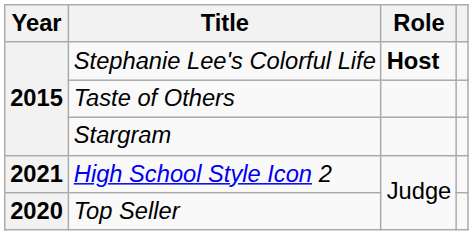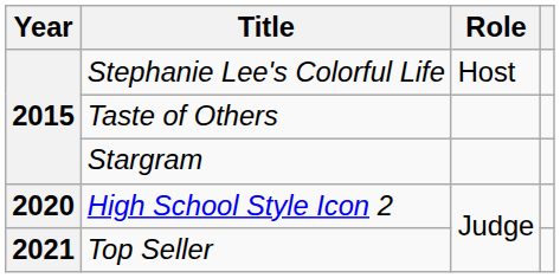 <table class="wikitable plainrowheaders sortable">
 <tr>
 <th scope="col">Year</th>
 <th scope="col">Title</th>
 <th scope="col">Role</th>
 <th scope="col" class="unsortable"></th>
 </tr>
 <tr>
 <th scope="row" rowspan="3">2015</th>
 <td><em>Stephanie Lee's Colorful Life</em></td>
-<td><strong>Host</strong></td>
+<td>Host</td>
 <td style="text-align:center"></td>
 </tr>
 <tr>
 <td><em>Taste of Others</em></td>
 <td></td>
 <td style="text-align:center"></td>
 </tr>
 <tr>
 <td><em>Stargram</em></td>
 <td></td>
 <td style="text-align:center"></td>
 </tr>
 <tr>
-<th scope="row">2021</th>
+<th scope="row">2020</th>
 <td><em><a href='#'>High School Style Icon</a> 2</em></td>
 <td rowspan="2">Judge</td>
 <td style="text-align:center"></td>
 </tr>
 <tr>
-<th scope="row">2020</th>
+<th scope="row">2021</th>
 <td><em>Top Seller</em></td>
 <td style="text-align:center"></td>
 </tr>
 </table>
